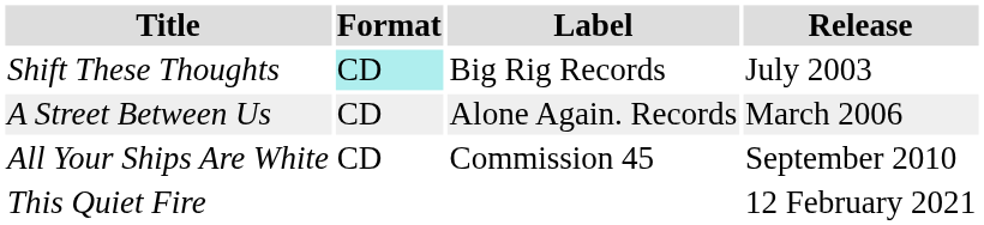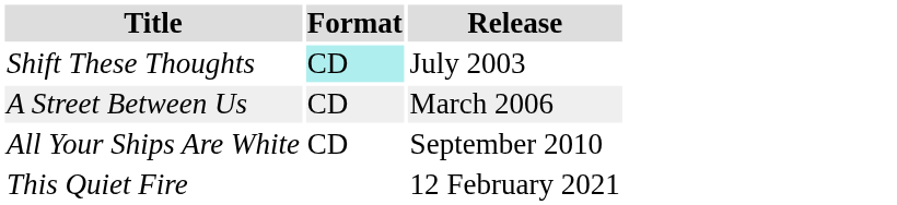 <table>
 <tr bgcolor="#DDDDDD">
 <th>Title</th>
 <th>Format</th>
-<th>Label</th>
 <th>Release</th>
 </tr>
 <tr>
 <td><em>Shift These Thoughts</em></td>
 <td style="background: paleturquoise;">CD</td>
-<td>Big Rig Records</td>
 <td>July 2003</td>
 </tr>
 <tr bgcolor="#EFEFEF">
 <td><em>A Street Between Us</em></td>
 <td>CD</td>
-<td>Alone Again. Records</td>
 <td>March 2006</td>
 </tr>
 <tr bgcolour="#FFFFFF">
 <td><em>All Your Ships Are White</em></td>
 <td>CD</td>
-<td>Commission 45</td>
 <td>September 2010</td>
 </tr>
 <tr>
 <td><em>This Quiet Fire</em></td>
 <td></td>
-<td></td>
 <td>12 February 2021</td>
 </tr>
 </table>
